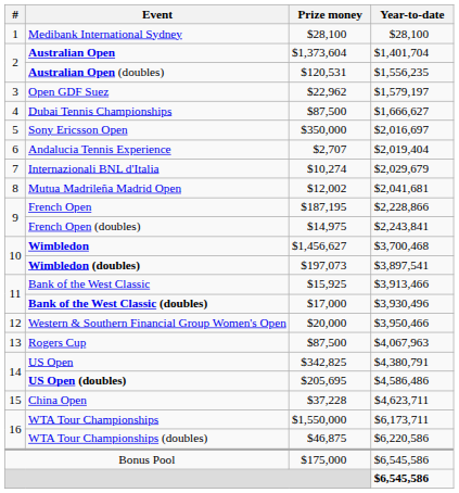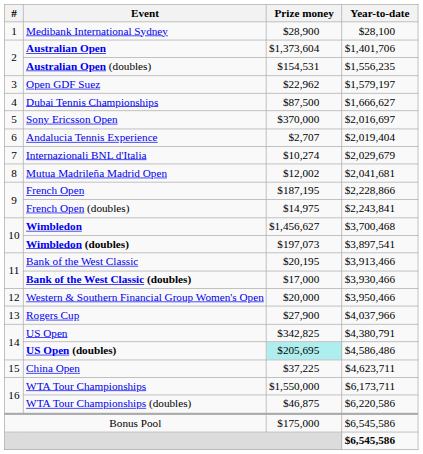 <table class="wikitable sortable" align=center>
 <tr>
 <th width=20>#</th>
 <th>Event</th>
 <th>Prize money</th>
 <th>Year-to-date</th>
 </tr>
 <tr>
 <td align=center>1</td>
 <td><a href='#'>Medibank International Sydney</a></td>
-<td align=right style="padding-right: 2em">$28,100</td>
+<td align=right style="padding-right: 2em">$28,900</td>
 <td align=right style="padding-right: 2em">$28,100</td>
 </tr>
 <tr>
 <td align=center rowspan=2>2</td>
 <td><strong><a href='#'>Australian Open</a></strong></td>
 <td align=right style="padding-right: 2em">$1,373,604</td>
-<td align=right style="padding-right: 2em">$1,401,704</td>
+<td align=right style="padding-right: 2em">$1,401,706</td>
 </tr>
 <tr>
 <td><strong><a href='#'>Australian Open</a></strong> (doubles)</td>
-<td align=right style="padding-right: 2em">$120,531</td>
+<td align=right style="padding-right: 2em">$154,531</td>
 <td align=right style="padding-right: 2em">$1,556,235</td>
 </tr>
 <tr>
 <td align=center>3</td>
 <td><a href='#'>Open GDF Suez</a></td>
 <td align=right style="padding-right: 2em">$22,962</td>
 <td align=right style="padding-right: 2em">$1,579,197</td>
 </tr>
 <tr>
 <td align=center>4</td>
 <td><a href='#'>Dubai Tennis Championships</a></td>
 <td align=right style="padding-right: 2em">$87,500</td>
 <td align=right style="padding-right: 2em">$1,666,627</td>
 </tr>
 <tr>
 <td align=center>5</td>
 <td><a href='#'>Sony Ericsson Open</a></td>
-<td align=right style="padding-right: 2em">$350,000</td>
+<td align=right style="padding-right: 2em">$370,000</td>
 <td align=right style="padding-right: 2em">$2,016,697</td>
 </tr>
 <tr>
 <td align=center>6</td>
 <td><a href='#'>Andalucia Tennis Experience</a></td>
 <td align=right style="padding-right: 2em">$2,707</td>
 <td align=right style="padding-right: 2em">$2,019,404</td>
 </tr>
 <tr>
 <td align=center>7</td>
 <td><a href='#'>Internazionali BNL d'Italia</a></td>
 <td align=right style="padding-right: 2em">$10,274</td>
 <td align=right style="padding-right: 2em">$2,029,679</td>
 </tr>
 <tr>
 <td align=center>8</td>
 <td><a href='#'>Mutua Madrileña Madrid Open</a></td>
 <td align=right style="padding-right: 2em">$12,002</td>
 <td align=right style="padding-right: 2em">$2,041,681</td>
 </tr>
 <tr>
 <td align=center rowspan=2>9</td>
 <td><a href='#'>French Open</a></td>
 <td align=right style="padding-right: 2em">$187,195</td>
 <td align=right style="padding-right: 2em">$2,228,866</td>
 </tr>
 <tr>
 <td><a href='#'>French Open</a> (doubles)</td>
 <td align=right style="padding-right: 2em">$14,975</td>
 <td align=right style="padding-right: 2em">$2,243,841</td>
 </tr>
 <tr>
 <td align=center rowspan=2>10</td>
 <td><strong><a href='#'>Wimbledon</a></strong></td>
 <td align=right style="padding-right: 2em">$1,456,627</td>
 <td align=right style="padding-right: 2em">$3,700,468</td>
 </tr>
 <tr>
 <td><strong><a href='#'>Wimbledon</a> (doubles)</strong></td>
 <td align=right style="padding-right: 2em">$197,073</td>
 <td align=right style="padding-right: 2em">$3,897,541</td>
 </tr>
 <tr>
 <td align=center rowspan=2>11</td>
 <td><a href='#'>Bank of the West Classic</a></td>
-<td align=right style="padding-right: 2em">$15,925</td>
+<td align=right style="padding-right: 2em">$20,195</td>
 <td align=right style="padding-right: 2em">$3,913,466</td>
 </tr>
 <tr>
 <td><strong><a href='#'>Bank of the West Classic</a> (doubles)</strong></td>
 <td align=right style="padding-right: 2em">$17,000</td>
-<td align=right style="padding-right: 2em">$3,930,496</td>
+<td align=right style="padding-right: 2em">$3,930,466</td>
 </tr>
 <tr>
 <td align=center>12</td>
 <td><a href='#'>Western & Southern Financial Group Women's Open</a></td>
 <td align=right style="padding-right: 2em">$20,000</td>
 <td align=right style="padding-right: 2em">$3,950,466</td>
 </tr>
 <tr>
 <td align=center>13</td>
 <td><a href='#'>Rogers Cup</a></td>
-<td align=right style="padding-right: 2em">$87,500</td>
-<td align=right style="padding-right: 2em">$4,067,963</td>
+<td align=right style="padding-right: 2em">$27,900</td>
+<td align=right style="padding-right: 2em">$4,037,966</td>
 </tr>
 <tr>
 <td align=center rowspan=2>14</td>
 <td><a href='#'>US Open</a></td>
 <td align=right style="padding-right: 2em">$342,825</td>
 <td align=right style="padding-right: 2em">$4,380,791</td>
 </tr>
 <tr>
 <td><strong><a href='#'>US Open</a> (doubles)</strong></td>
-<td align=right style="padding-right: 2em">$205,695</td>
+<td align=right style="background: paleturquoise; padding-right: 2em">$205,695</td>
 <td align=right style="padding-right: 2em">$4,586,486</td>
 </tr>
 <tr>
 <td align=center>15</td>
 <td><a href='#'>China Open</a></td>
-<td align=right style="padding-right: 2em">$37,228</td>
+<td align=right style="padding-right: 2em">$37,225</td>
 <td align=right style="padding-right: 2em">$4,623,711</td>
 </tr>
 <tr>
 <td align=center rowspan=2>16</td>
 <td><a href='#'>WTA Tour Championships</a></td>
 <td align=right style="padding-right: 2em">$1,550,000</td>
 <td align=right style="padding-right: 2em">$6,173,711</td>
 </tr>
 <tr>
 <td><a href='#'>WTA Tour Championships</a> (doubles)</td>
 <td align=right style="padding-right: 2em">$46,875</td>
 <td align=right style="padding-right: 2em">$6,220,586</td>
 </tr>
 <tr style="text-align:center;border-top:3px solid darkgrey">
 <td colspan=2>Bonus Pool</td>
 <td align=right style="padding-right: 2em">$175,000</td>
 <td align=right style="padding-right: 2em">$6,545,586</td>
 </tr>
 <tr class="sortbottom">
 <td colspan=3 bgcolor=#DCDCDC></td>
 <td align=right style="padding-right: 2em"><strong>$6,545,586</strong></td>
 </tr>
 </table>
